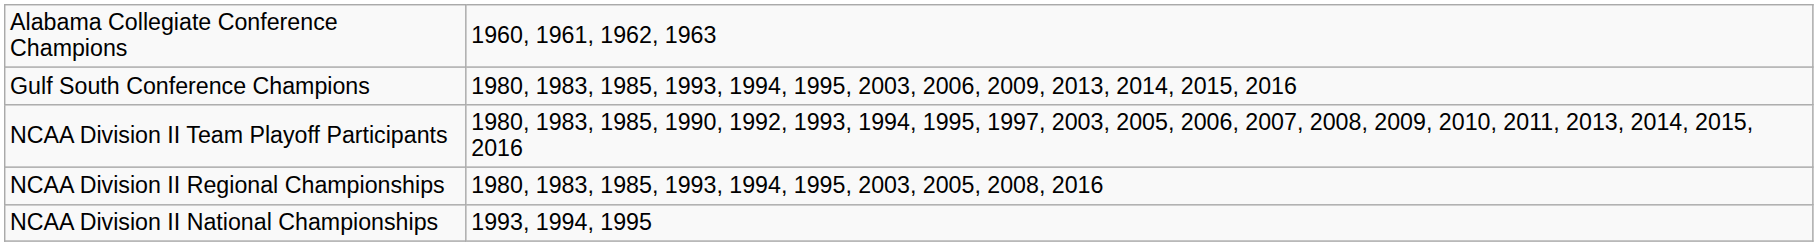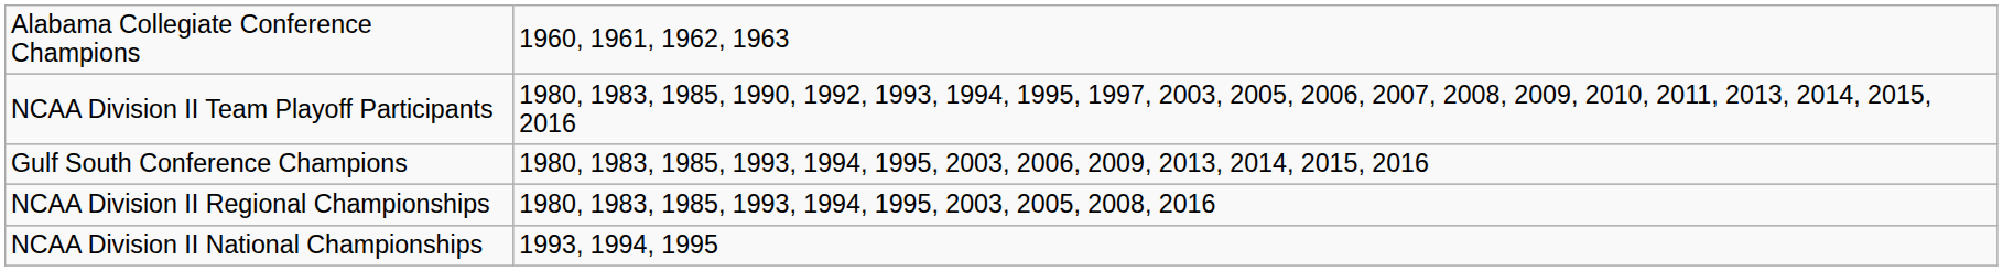 <table class="wikitable">
 <tr>
 <td>Alabama Collegiate Conference Champions</td>
 <td>1960, 1961, 1962, 1963</td>
 </tr>
 <tr>
+<td>NCAA Division II Team Playoff Participants</td>
+<td>1980, 1983, 1985, 1990, 1992, 1993, 1994, 1995, 1997, 2003, 2005, 2006, 2007, 2008, 2009, 2010, 2011, 2013, 2014, 2015, 2016</td>
+</tr>
+<tr>
 <td>Gulf South Conference Champions</td>
 <td>1980, 1983, 1985, 1993, 1994, 1995, 2003, 2006, 2009, 2013, 2014, 2015, 2016</td>
-</tr>
-<tr>
-<td>NCAA Division II Team Playoff Participants</td>
-<td>1980, 1983, 1985, 1990, 1992, 1993, 1994, 1995, 1997, 2003, 2005, 2006, 2007, 2008, 2009, 2010, 2011, 2013, 2014, 2015, 2016</td>
 </tr>
 <tr>
 <td>NCAA Division II Regional Championships</td>
 <td>1980, 1983, 1985, 1993, 1994, 1995, 2003, 2005, 2008, 2016</td>
 </tr>
 <tr>
 <td>NCAA Division II National Championships</td>
 <td>1993, 1994, 1995</td>
 </tr>
 </table>
